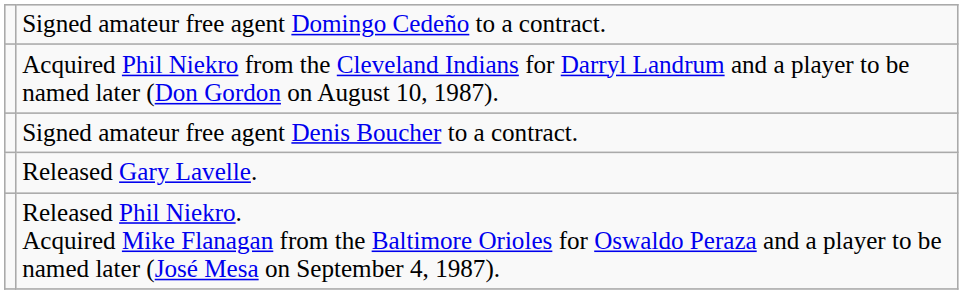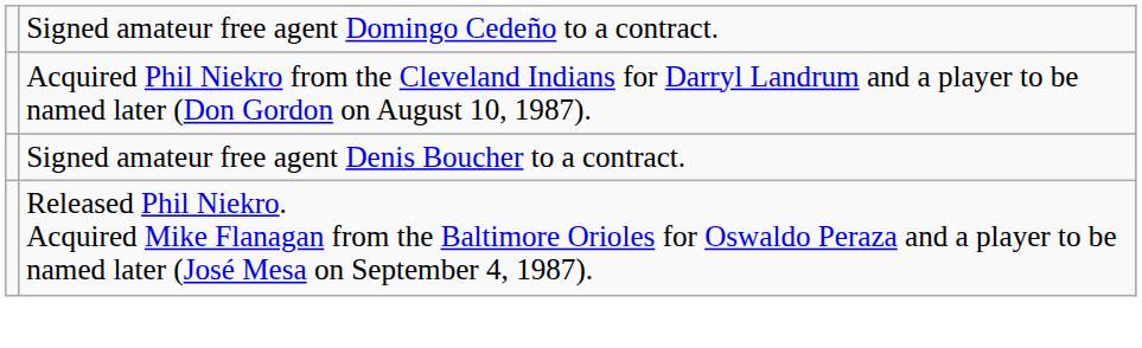 <table class="wikitable">
 <tr>
 <td></td>
 <td>Signed amateur free agent <a href='#'>Domingo Cedeño</a> to a contract.</td>
 </tr>
 <tr>
 <td></td>
 <td>Acquired <a href='#'>Phil Niekro</a> from the <a href='#'>Cleveland Indians</a> for <a href='#'>Darryl Landrum</a> and a player to be named later (<a href='#'>Don Gordon</a> on August 10, 1987).</td>
 </tr>
 <tr>
 <td></td>
 <td>Signed amateur free agent <a href='#'>Denis Boucher</a> to a contract.</td>
 </tr>
 <tr>
 <td></td>
-<td>Released <a href='#'>Gary Lavelle</a>.</td>
-</tr>
-<tr>
-<td></td>
 <td>Released <a href='#'>Phil Niekro</a>. <br>Acquired <a href='#'>Mike Flanagan</a> from the <a href='#'>Baltimore Orioles</a> for <a href='#'>Oswaldo Peraza</a> and a player to be named later (<a href='#'>José Mesa</a> on September 4, 1987).</td>
 </tr>
 </table>
